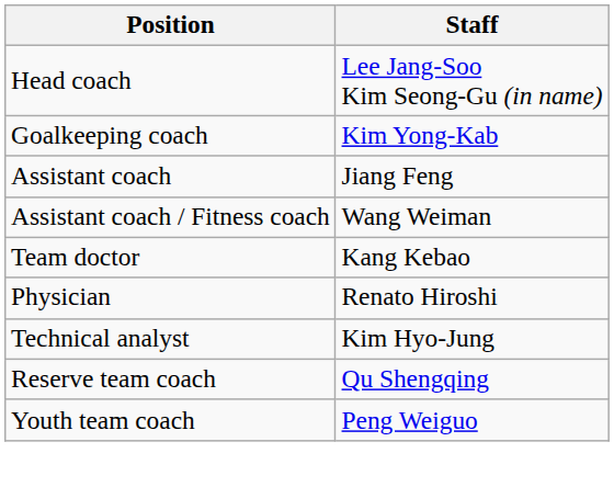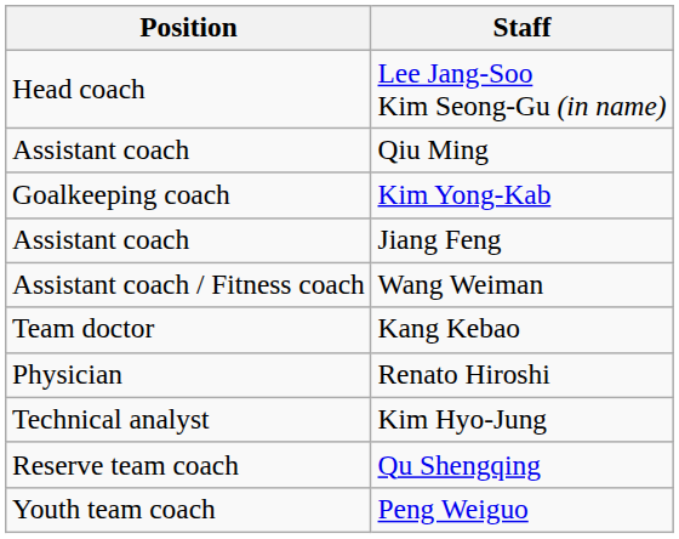 <table class="wikitable">
 <tr>
 <th>Position</th>
 <th>Staff</th>
 </tr>
 <tr>
 <td>Head coach</td>
 <td> <a href='#'>Lee Jang-Soo</a> <br>  Kim Seong-Gu <em>(in name)</em></td>
+</tr>
+<tr>
+<td>Assistant coach</td>
+<td> Qiu Ming</td>
 </tr>
 <tr>
 <td>Goalkeeping coach</td>
 <td> <a href='#'>Kim Yong-Kab</a></td>
 </tr>
 <tr>
 <td>Assistant coach</td>
 <td> Jiang Feng</td>
 </tr>
 <tr>
 <td>Assistant coach / Fitness coach</td>
 <td> Wang Weiman</td>
 </tr>
 <tr>
 <td>Team doctor</td>
 <td> Kang Kebao</td>
 </tr>
 <tr>
 <td>Physician</td>
 <td> Renato Hiroshi</td>
 </tr>
 <tr>
 <td>Technical analyst</td>
 <td> Kim Hyo-Jung</td>
 </tr>
 <tr>
 <td>Reserve team coach</td>
 <td> <a href='#'>Qu Shengqing</a></td>
 </tr>
 <tr>
 <td>Youth team coach</td>
 <td> <a href='#'>Peng Weiguo</a></td>
 </tr>
 </table>
